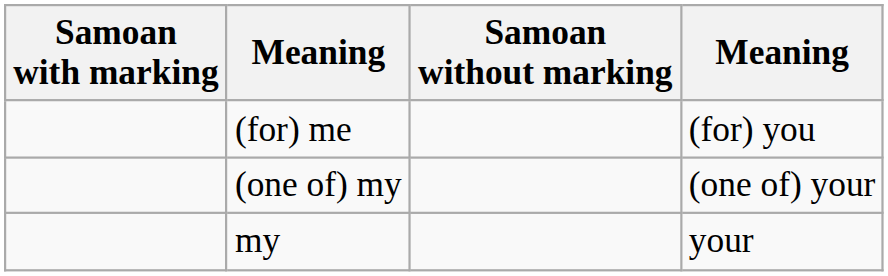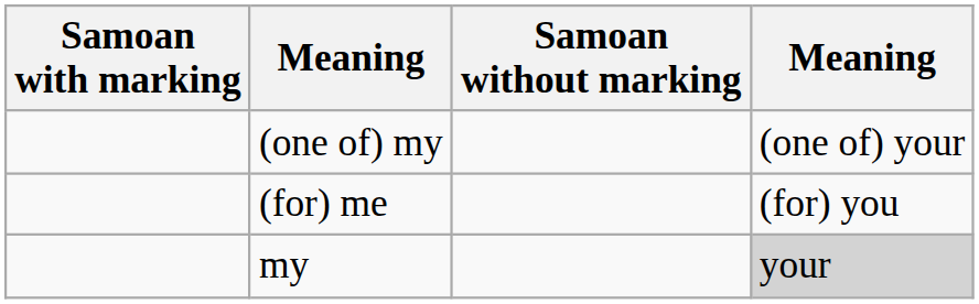 <table class="wikitable sortable" href="phonology">
 <tr>
 <th href="Samoic languages">Samoan<br>with marking</th>
 <th href="Polynesian languages">Meaning</th>
 <th href="cognate">Samoan<br>without marking</th>
 <th href="aliʻi">Meaning</th>
 </tr>
+<tr>
+<td href="Samoa 'ava ceremony"></td>
+<td>(one of) my</td>
+<td href="atua"></td>
+<td>(one of) your</td>
+</tr>
 <tr href="tapu (Polynesian culture)">
 <td href="Polynesian mythology"></td>
 <td>(for) me</td>
 <td href="Polynesian languages#History of classification"></td>
 <td href="Tokelauan language">(for) you</td>
 </tr>
-<tr>
-<td href="Samoa 'ava ceremony"></td>
-<td>(one of) my</td>
-<td href="atua"></td>
-<td>(one of) your</td>
-</tr>
 <tr href="Eastern Polynesian languages">
 <td href="Rapa Nui language"></td>
 <td href="Māori language">my</td>
 <td href="Tahitian language"></td>
-<td href="Hawaiian language">your</td>
+<td href="Hawaiian language" style="background: lightgrey;">your</td>
 </tr>
 </table>
